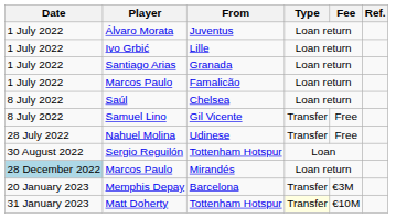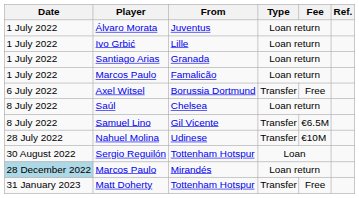 <table class="wikitable">
 <tr>
 <th>Date</th>
 <th>Player</th>
 <th>From</th>
 <th>Type</th>
 <th>Fee</th>
 <th>Ref.</th>
 </tr>
 <tr>
 <td>1 July 2022</td>
 <td> <a href='#'>Álvaro Morata</a></td>
 <td> <a href='#'>Juventus</a></td>
 <td align=center colspan=2>Loan return</td>
 <td align=center></td>
 </tr>
 <tr>
 <td>1 July 2022</td>
 <td> <a href='#'>Ivo Grbić</a></td>
 <td> <a href='#'>Lille</a></td>
 <td align=center colspan=2>Loan return</td>
 <td align=center></td>
 </tr>
 <tr>
 <td>1 July 2022</td>
 <td> <a href='#'>Santiago Arias</a></td>
 <td> <a href='#'>Granada</a></td>
 <td colspan=2 align=center>Loan return</td>
 <td align=center></td>
 </tr>
 <tr>
 <td>1 July 2022</td>
 <td> <a href='#'>Marcos Paulo</a></td>
 <td> <a href='#'>Famalicão</a></td>
 <td colspan=2 align=center>Loan return</td>
 <td align=center></td>
 </tr>
 <tr>
+<td>6 July 2022</td>
+<td> <a href='#'>Axel Witsel</a></td>
+<td> <a href='#'>Borussia Dortmund</a></td>
+<td align=center>Transfer</td>
+<td align=center>Free</td>
+<td align=center></td>
+</tr>
+<tr>
 <td>8 July 2022</td>
 <td> <a href='#'>Saúl</a></td>
 <td> <a href='#'>Chelsea</a></td>
 <td align=center colspan=2>Loan return</td>
 <td align=center></td>
 </tr>
 <tr>
 <td>8 July 2022</td>
 <td> <a href='#'>Samuel Lino</a></td>
 <td> <a href='#'>Gil Vicente</a></td>
 <td>Transfer</td>
-<td align=center>Free</td>
+<td>€6.5M</td>
 <td align=center></td>
 </tr>
 <tr>
 <td>28 July 2022</td>
 <td> <a href='#'>Nahuel Molina</a></td>
 <td> <a href='#'>Udinese</a></td>
 <td>Transfer</td>
-<td align=center>Free</td>
+<td>€10M</td>
 <td align=center></td>
 </tr>
 <tr>
 <td>30 August 2022</td>
 <td> <a href='#'>Sergio Reguilón</a></td>
 <td> <a href='#'>Tottenham Hotspur</a></td>
 <td colspan=2 align=center>Loan</td>
 <td align=center></td>
 </tr>
 <tr>
 <td style="background: lightblue;">28 December 2022</td>
 <td> <a href='#'>Marcos Paulo</a></td>
 <td> <a href='#'>Mirandés</a></td>
 <td colspan=2 align=center>Loan return</td>
 <td align=center></td>
 </tr>
 <tr>
-<td>20 January 2023</td>
-<td> <a href='#'>Memphis Depay</a></td>
-<td> <a href='#'>Barcelona</a></td>
-<td>Transfer</td>
-<td>€3M</td>
-<td align=center></td>
-</tr>
-<tr>
 <td>31 January 2023</td>
 <td> <a href='#'>Matt Doherty</a></td>
 <td> <a href='#'>Tottenham Hotspur</a></td>
-<td align=center style="background: lightyellow;">Transfer</td>
-<td>€10M</td>
+<td align=center>Transfer</td>
+<td align=center>Free</td>
 <td align=center></td>
 </tr>
 </table>
